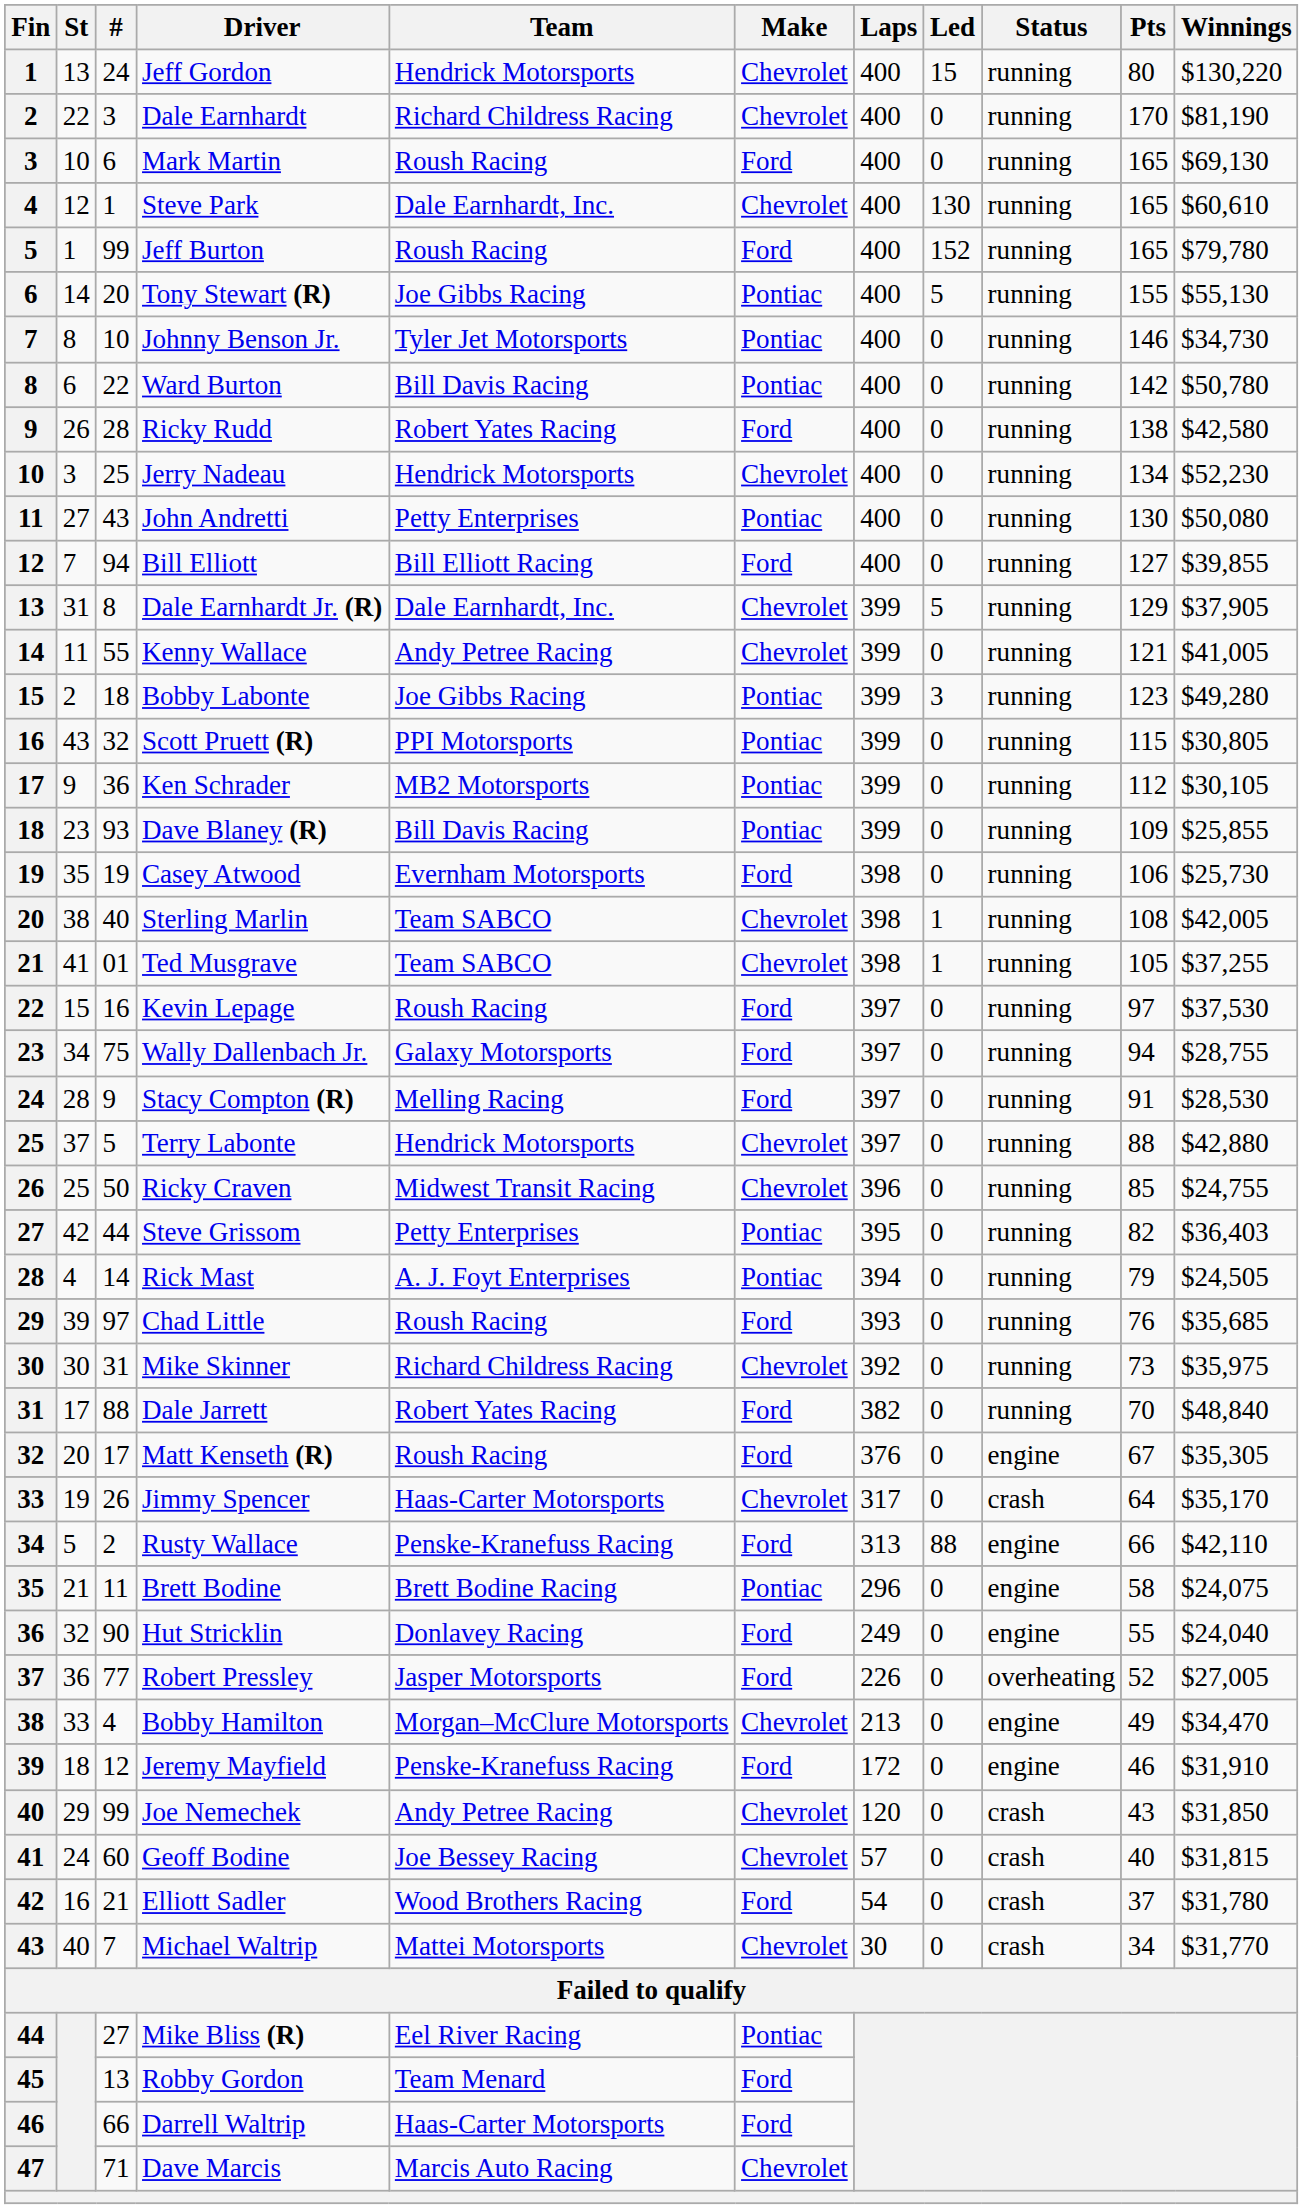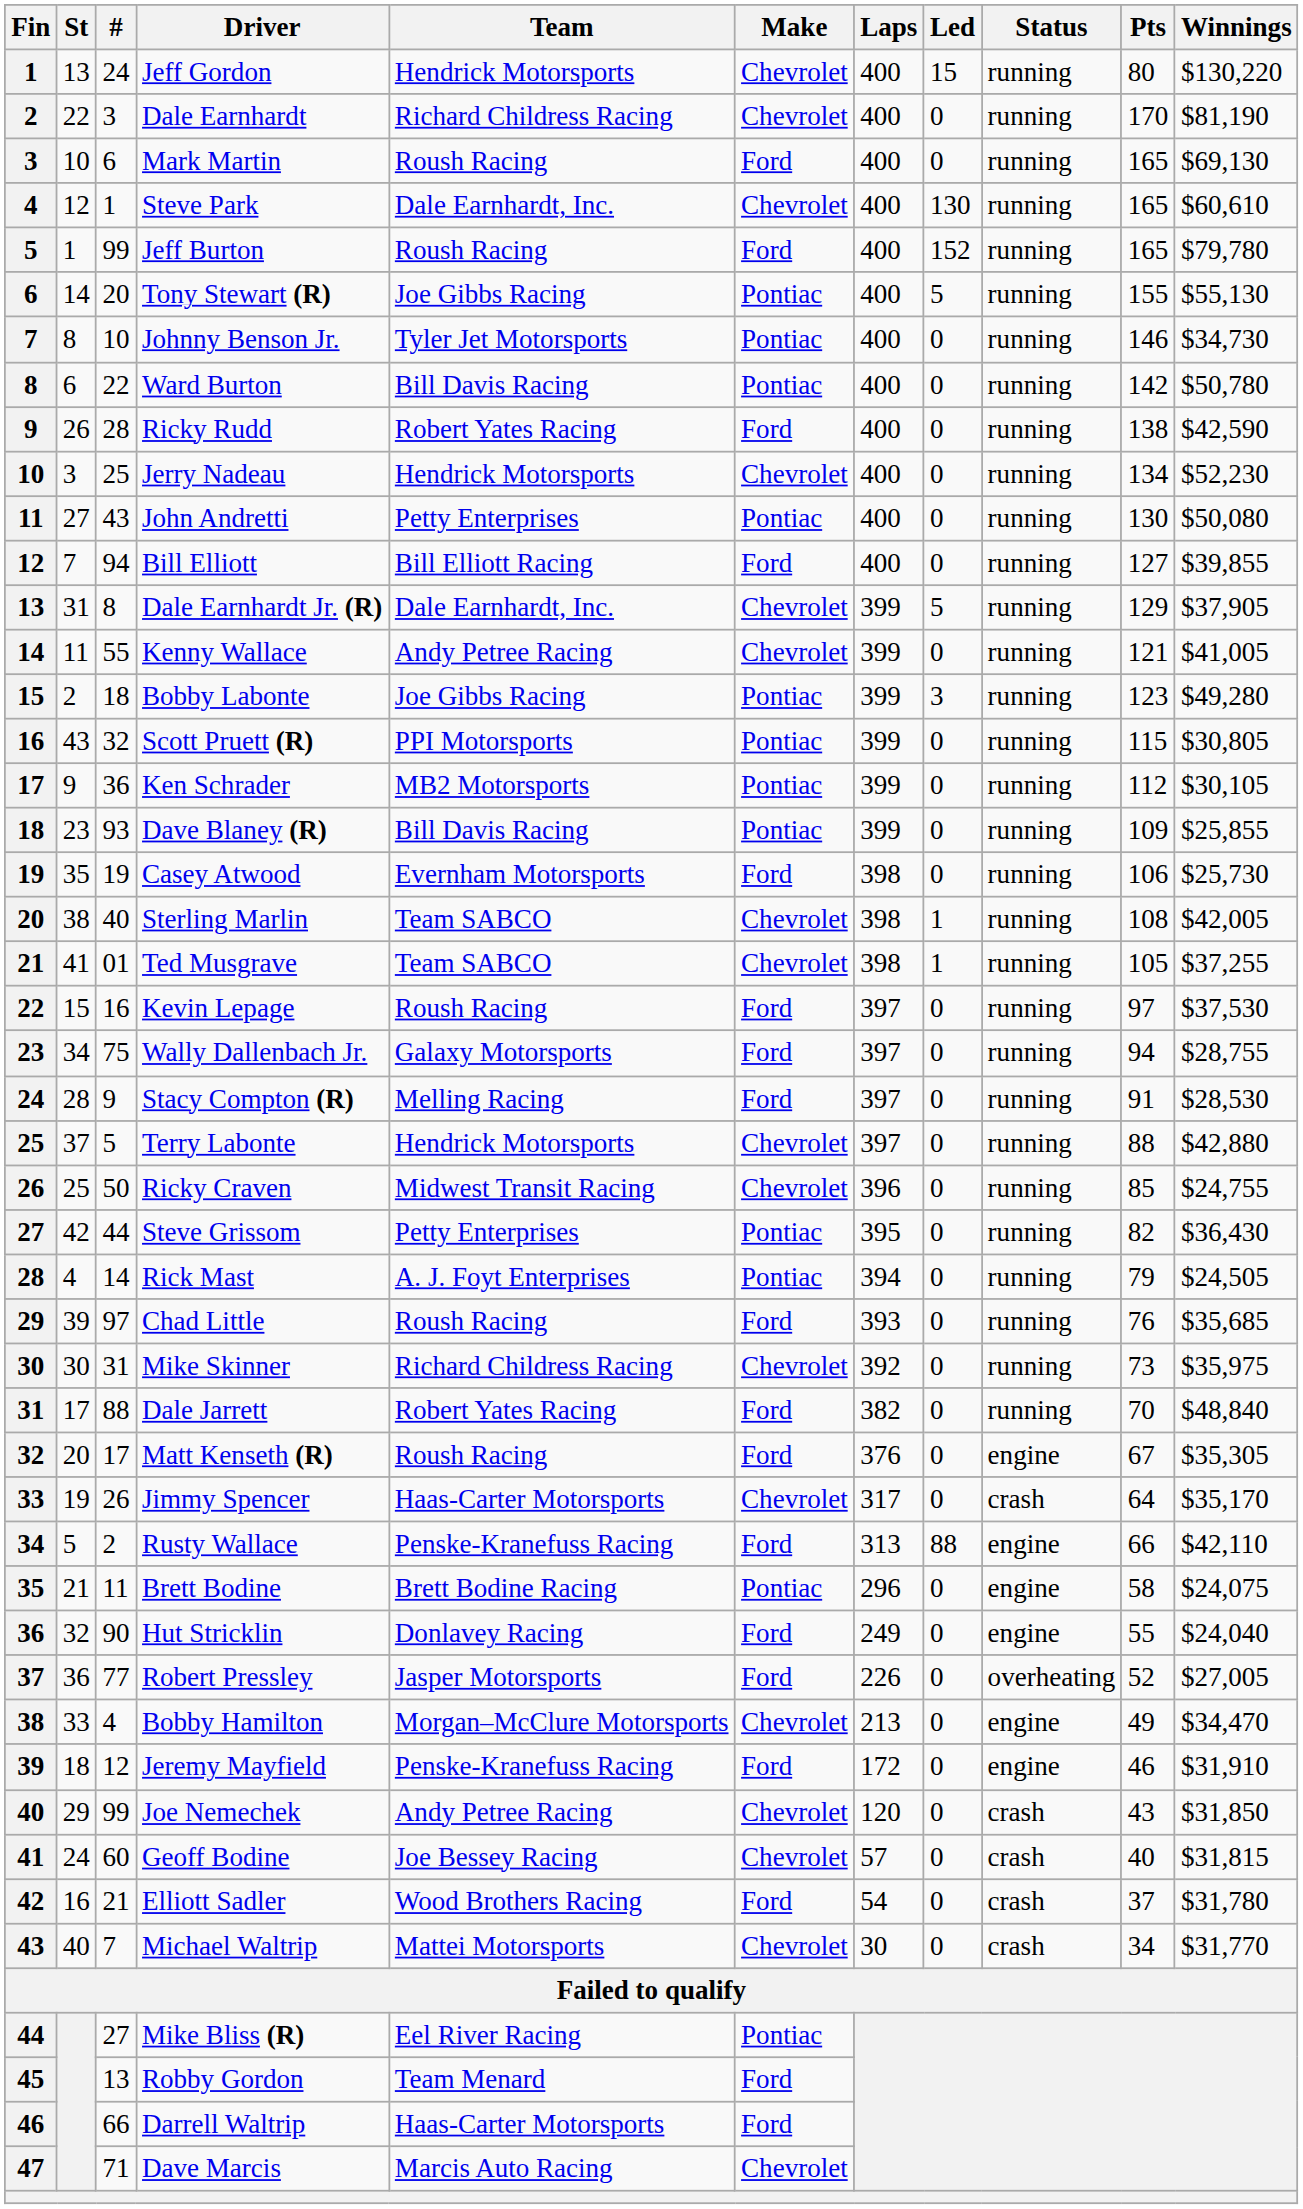 <table class="wikitable" style="font-size:95%">
 <tr>
 <th>Fin</th>
 <th>St</th>
 <th>#</th>
 <th>Driver</th>
 <th>Team</th>
 <th>Make</th>
 <th>Laps</th>
 <th>Led</th>
 <th>Status</th>
 <th>Pts</th>
 <th>Winnings</th>
 </tr>
 <tr>
 <th>1</th>
 <td>13</td>
 <td>24</td>
 <td><a href='#'>Jeff Gordon</a></td>
 <td><a href='#'>Hendrick Motorsports</a></td>
 <td><a href='#'>Chevrolet</a></td>
 <td>400</td>
 <td>15</td>
 <td>running</td>
 <td>80</td>
 <td>$130,220</td>
 </tr>
 <tr>
 <th>2</th>
 <td>22</td>
 <td>3</td>
 <td><a href='#'>Dale Earnhardt</a></td>
 <td><a href='#'>Richard Childress Racing</a></td>
 <td><a href='#'>Chevrolet</a></td>
 <td>400</td>
 <td>0</td>
 <td>running</td>
 <td>170</td>
 <td>$81,190</td>
 </tr>
 <tr>
 <th>3</th>
 <td>10</td>
 <td>6</td>
 <td><a href='#'>Mark Martin</a></td>
 <td><a href='#'>Roush Racing</a></td>
 <td><a href='#'>Ford</a></td>
 <td>400</td>
 <td>0</td>
 <td>running</td>
 <td>165</td>
 <td>$69,130</td>
 </tr>
 <tr>
 <th>4</th>
 <td>12</td>
 <td>1</td>
 <td><a href='#'>Steve Park</a></td>
 <td><a href='#'>Dale Earnhardt, Inc.</a></td>
 <td><a href='#'>Chevrolet</a></td>
 <td>400</td>
 <td>130</td>
 <td>running</td>
 <td>165</td>
 <td>$60,610</td>
 </tr>
 <tr>
 <th>5</th>
 <td>1</td>
 <td>99</td>
 <td><a href='#'>Jeff Burton</a></td>
 <td><a href='#'>Roush Racing</a></td>
 <td><a href='#'>Ford</a></td>
 <td>400</td>
 <td>152</td>
 <td>running</td>
 <td>165</td>
 <td>$79,780</td>
 </tr>
 <tr>
 <th>6</th>
 <td>14</td>
 <td>20</td>
 <td><a href='#'>Tony Stewart</a> <strong>(R)</strong></td>
 <td><a href='#'>Joe Gibbs Racing</a></td>
 <td><a href='#'>Pontiac</a></td>
 <td>400</td>
 <td>5</td>
 <td>running</td>
 <td>155</td>
 <td>$55,130</td>
 </tr>
 <tr>
 <th>7</th>
 <td>8</td>
 <td>10</td>
 <td><a href='#'>Johnny Benson Jr.</a></td>
 <td><a href='#'>Tyler Jet Motorsports</a></td>
 <td><a href='#'>Pontiac</a></td>
 <td>400</td>
 <td>0</td>
 <td>running</td>
 <td>146</td>
 <td>$34,730</td>
 </tr>
 <tr>
 <th>8</th>
 <td>6</td>
 <td>22</td>
 <td><a href='#'>Ward Burton</a></td>
 <td><a href='#'>Bill Davis Racing</a></td>
 <td><a href='#'>Pontiac</a></td>
 <td>400</td>
 <td>0</td>
 <td>running</td>
 <td>142</td>
 <td>$50,780</td>
 </tr>
 <tr>
 <th>9</th>
 <td>26</td>
 <td>28</td>
 <td><a href='#'>Ricky Rudd</a></td>
 <td><a href='#'>Robert Yates Racing</a></td>
 <td><a href='#'>Ford</a></td>
 <td>400</td>
 <td>0</td>
 <td>running</td>
 <td>138</td>
-<td>$42,580</td>
+<td>$42,590</td>
 </tr>
 <tr>
 <th>10</th>
 <td>3</td>
 <td>25</td>
 <td><a href='#'>Jerry Nadeau</a></td>
 <td><a href='#'>Hendrick Motorsports</a></td>
 <td><a href='#'>Chevrolet</a></td>
 <td>400</td>
 <td>0</td>
 <td>running</td>
 <td>134</td>
 <td>$52,230</td>
 </tr>
 <tr>
 <th>11</th>
 <td>27</td>
 <td>43</td>
 <td><a href='#'>John Andretti</a></td>
 <td><a href='#'>Petty Enterprises</a></td>
 <td><a href='#'>Pontiac</a></td>
 <td>400</td>
 <td>0</td>
 <td>running</td>
 <td>130</td>
 <td>$50,080</td>
 </tr>
 <tr>
 <th>12</th>
 <td>7</td>
 <td>94</td>
 <td><a href='#'>Bill Elliott</a></td>
 <td><a href='#'>Bill Elliott Racing</a></td>
 <td><a href='#'>Ford</a></td>
 <td>400</td>
 <td>0</td>
 <td>running</td>
 <td>127</td>
 <td>$39,855</td>
 </tr>
 <tr>
 <th>13</th>
 <td>31</td>
 <td>8</td>
 <td><a href='#'>Dale Earnhardt Jr.</a> <strong>(R)</strong></td>
 <td><a href='#'>Dale Earnhardt, Inc.</a></td>
 <td><a href='#'>Chevrolet</a></td>
 <td>399</td>
 <td>5</td>
 <td>running</td>
 <td>129</td>
 <td>$37,905</td>
 </tr>
 <tr>
 <th>14</th>
 <td>11</td>
 <td>55</td>
 <td><a href='#'>Kenny Wallace</a></td>
 <td><a href='#'>Andy Petree Racing</a></td>
 <td><a href='#'>Chevrolet</a></td>
 <td>399</td>
 <td>0</td>
 <td>running</td>
 <td>121</td>
 <td>$41,005</td>
 </tr>
 <tr>
 <th>15</th>
 <td>2</td>
 <td>18</td>
 <td><a href='#'>Bobby Labonte</a></td>
 <td><a href='#'>Joe Gibbs Racing</a></td>
 <td><a href='#'>Pontiac</a></td>
 <td>399</td>
 <td>3</td>
 <td>running</td>
 <td>123</td>
 <td>$49,280</td>
 </tr>
 <tr>
 <th>16</th>
 <td>43</td>
 <td>32</td>
 <td><a href='#'>Scott Pruett</a> <strong>(R)</strong></td>
 <td><a href='#'>PPI Motorsports</a></td>
 <td><a href='#'>Pontiac</a></td>
 <td>399</td>
 <td>0</td>
 <td>running</td>
 <td>115</td>
 <td>$30,805</td>
 </tr>
 <tr>
 <th>17</th>
 <td>9</td>
 <td>36</td>
 <td><a href='#'>Ken Schrader</a></td>
 <td><a href='#'>MB2 Motorsports</a></td>
 <td><a href='#'>Pontiac</a></td>
 <td>399</td>
 <td>0</td>
 <td>running</td>
 <td>112</td>
 <td>$30,105</td>
 </tr>
 <tr>
 <th>18</th>
 <td>23</td>
 <td>93</td>
 <td><a href='#'>Dave Blaney</a> <strong>(R)</strong></td>
 <td><a href='#'>Bill Davis Racing</a></td>
 <td><a href='#'>Pontiac</a></td>
 <td>399</td>
 <td>0</td>
 <td>running</td>
 <td>109</td>
 <td>$25,855</td>
 </tr>
 <tr>
 <th>19</th>
 <td>35</td>
 <td>19</td>
 <td><a href='#'>Casey Atwood</a></td>
 <td><a href='#'>Evernham Motorsports</a></td>
 <td><a href='#'>Ford</a></td>
 <td>398</td>
 <td>0</td>
 <td>running</td>
 <td>106</td>
 <td>$25,730</td>
 </tr>
 <tr>
 <th>20</th>
 <td>38</td>
 <td>40</td>
 <td><a href='#'>Sterling Marlin</a></td>
 <td><a href='#'>Team SABCO</a></td>
 <td><a href='#'>Chevrolet</a></td>
 <td>398</td>
 <td>1</td>
 <td>running</td>
 <td>108</td>
 <td>$42,005</td>
 </tr>
 <tr>
 <th>21</th>
 <td>41</td>
 <td>01</td>
 <td><a href='#'>Ted Musgrave</a></td>
 <td><a href='#'>Team SABCO</a></td>
 <td><a href='#'>Chevrolet</a></td>
 <td>398</td>
 <td>1</td>
 <td>running</td>
 <td>105</td>
 <td>$37,255</td>
 </tr>
 <tr>
 <th>22</th>
 <td>15</td>
 <td>16</td>
 <td><a href='#'>Kevin Lepage</a></td>
 <td><a href='#'>Roush Racing</a></td>
 <td><a href='#'>Ford</a></td>
 <td>397</td>
 <td>0</td>
 <td>running</td>
 <td>97</td>
 <td>$37,530</td>
 </tr>
 <tr>
 <th>23</th>
 <td>34</td>
 <td>75</td>
 <td><a href='#'>Wally Dallenbach Jr.</a></td>
 <td><a href='#'>Galaxy Motorsports</a></td>
 <td><a href='#'>Ford</a></td>
 <td>397</td>
 <td>0</td>
 <td>running</td>
 <td>94</td>
 <td>$28,755</td>
 </tr>
 <tr>
 <th>24</th>
 <td>28</td>
 <td>9</td>
 <td><a href='#'>Stacy Compton</a> <strong>(R)</strong></td>
 <td><a href='#'>Melling Racing</a></td>
 <td><a href='#'>Ford</a></td>
 <td>397</td>
 <td>0</td>
 <td>running</td>
 <td>91</td>
 <td>$28,530</td>
 </tr>
 <tr>
 <th>25</th>
 <td>37</td>
 <td>5</td>
 <td><a href='#'>Terry Labonte</a></td>
 <td><a href='#'>Hendrick Motorsports</a></td>
 <td><a href='#'>Chevrolet</a></td>
 <td>397</td>
 <td>0</td>
 <td>running</td>
 <td>88</td>
 <td>$42,880</td>
 </tr>
 <tr>
 <th>26</th>
 <td>25</td>
 <td>50</td>
 <td><a href='#'>Ricky Craven</a></td>
 <td><a href='#'>Midwest Transit Racing</a></td>
 <td><a href='#'>Chevrolet</a></td>
 <td>396</td>
 <td>0</td>
 <td>running</td>
 <td>85</td>
 <td>$24,755</td>
 </tr>
 <tr>
 <th>27</th>
 <td>42</td>
 <td>44</td>
 <td><a href='#'>Steve Grissom</a></td>
 <td><a href='#'>Petty Enterprises</a></td>
 <td><a href='#'>Pontiac</a></td>
 <td>395</td>
 <td>0</td>
 <td>running</td>
 <td>82</td>
-<td>$36,403</td>
+<td>$36,430</td>
 </tr>
 <tr>
 <th>28</th>
 <td>4</td>
 <td>14</td>
 <td><a href='#'>Rick Mast</a></td>
 <td><a href='#'>A. J. Foyt Enterprises</a></td>
 <td><a href='#'>Pontiac</a></td>
 <td>394</td>
 <td>0</td>
 <td>running</td>
 <td>79</td>
 <td>$24,505</td>
 </tr>
 <tr>
 <th>29</th>
 <td>39</td>
 <td>97</td>
 <td><a href='#'>Chad Little</a></td>
 <td><a href='#'>Roush Racing</a></td>
 <td><a href='#'>Ford</a></td>
 <td>393</td>
 <td>0</td>
 <td>running</td>
 <td>76</td>
 <td>$35,685</td>
 </tr>
 <tr>
 <th>30</th>
 <td>30</td>
 <td>31</td>
 <td><a href='#'>Mike Skinner</a></td>
 <td><a href='#'>Richard Childress Racing</a></td>
 <td><a href='#'>Chevrolet</a></td>
 <td>392</td>
 <td>0</td>
 <td>running</td>
 <td>73</td>
 <td>$35,975</td>
 </tr>
 <tr>
 <th>31</th>
 <td>17</td>
 <td>88</td>
 <td><a href='#'>Dale Jarrett</a></td>
 <td><a href='#'>Robert Yates Racing</a></td>
 <td><a href='#'>Ford</a></td>
 <td>382</td>
 <td>0</td>
 <td>running</td>
 <td>70</td>
 <td>$48,840</td>
 </tr>
 <tr>
 <th>32</th>
 <td>20</td>
 <td>17</td>
 <td><a href='#'>Matt Kenseth</a> <strong>(R)</strong></td>
 <td><a href='#'>Roush Racing</a></td>
 <td><a href='#'>Ford</a></td>
 <td>376</td>
 <td>0</td>
 <td>engine</td>
 <td>67</td>
 <td>$35,305</td>
 </tr>
 <tr>
 <th>33</th>
 <td>19</td>
 <td>26</td>
 <td><a href='#'>Jimmy Spencer</a></td>
 <td><a href='#'>Haas-Carter Motorsports</a></td>
 <td><a href='#'>Chevrolet</a></td>
 <td>317</td>
 <td>0</td>
 <td>crash</td>
 <td>64</td>
 <td>$35,170</td>
 </tr>
 <tr>
 <th>34</th>
 <td>5</td>
 <td>2</td>
 <td><a href='#'>Rusty Wallace</a></td>
 <td><a href='#'>Penske-Kranefuss Racing</a></td>
 <td><a href='#'>Ford</a></td>
 <td>313</td>
 <td>88</td>
 <td>engine</td>
 <td>66</td>
 <td>$42,110</td>
 </tr>
 <tr>
 <th>35</th>
 <td>21</td>
 <td>11</td>
 <td><a href='#'>Brett Bodine</a></td>
 <td><a href='#'>Brett Bodine Racing</a></td>
 <td><a href='#'>Pontiac</a></td>
 <td>296</td>
 <td>0</td>
 <td>engine</td>
 <td>58</td>
 <td>$24,075</td>
 </tr>
 <tr>
 <th>36</th>
 <td>32</td>
 <td>90</td>
 <td><a href='#'>Hut Stricklin</a></td>
 <td><a href='#'>Donlavey Racing</a></td>
 <td><a href='#'>Ford</a></td>
 <td>249</td>
 <td>0</td>
 <td>engine</td>
 <td>55</td>
 <td>$24,040</td>
 </tr>
 <tr>
 <th>37</th>
 <td>36</td>
 <td>77</td>
 <td><a href='#'>Robert Pressley</a></td>
 <td><a href='#'>Jasper Motorsports</a></td>
 <td><a href='#'>Ford</a></td>
 <td>226</td>
 <td>0</td>
 <td>overheating</td>
 <td>52</td>
 <td>$27,005</td>
 </tr>
 <tr>
 <th>38</th>
 <td>33</td>
 <td>4</td>
 <td><a href='#'>Bobby Hamilton</a></td>
 <td><a href='#'>Morgan–McClure Motorsports</a></td>
 <td><a href='#'>Chevrolet</a></td>
 <td>213</td>
 <td>0</td>
 <td>engine</td>
 <td>49</td>
 <td>$34,470</td>
 </tr>
 <tr>
 <th>39</th>
 <td>18</td>
 <td>12</td>
 <td><a href='#'>Jeremy Mayfield</a></td>
 <td><a href='#'>Penske-Kranefuss Racing</a></td>
 <td><a href='#'>Ford</a></td>
 <td>172</td>
 <td>0</td>
 <td>engine</td>
 <td>46</td>
 <td>$31,910</td>
 </tr>
 <tr>
 <th>40</th>
 <td>29</td>
 <td>99</td>
 <td><a href='#'>Joe Nemechek</a></td>
 <td><a href='#'>Andy Petree Racing</a></td>
 <td><a href='#'>Chevrolet</a></td>
 <td>120</td>
 <td>0</td>
 <td>crash</td>
 <td>43</td>
 <td>$31,850</td>
 </tr>
 <tr>
 <th>41</th>
 <td>24</td>
 <td>60</td>
 <td><a href='#'>Geoff Bodine</a></td>
 <td><a href='#'>Joe Bessey Racing</a></td>
 <td><a href='#'>Chevrolet</a></td>
 <td>57</td>
 <td>0</td>
 <td>crash</td>
 <td>40</td>
 <td>$31,815</td>
 </tr>
 <tr>
 <th>42</th>
 <td>16</td>
 <td>21</td>
 <td><a href='#'>Elliott Sadler</a></td>
 <td><a href='#'>Wood Brothers Racing</a></td>
 <td><a href='#'>Ford</a></td>
 <td>54</td>
 <td>0</td>
 <td>crash</td>
 <td>37</td>
 <td>$31,780</td>
 </tr>
 <tr>
 <th>43</th>
 <td>40</td>
 <td>7</td>
 <td><a href='#'>Michael Waltrip</a></td>
 <td><a href='#'>Mattei Motorsports</a></td>
 <td><a href='#'>Chevrolet</a></td>
 <td>30</td>
 <td>0</td>
 <td>crash</td>
 <td>34</td>
 <td>$31,770</td>
 </tr>
 <tr>
 <th colspan="11">Failed to qualify</th>
 </tr>
 <tr>
 <th>44</th>
 <th rowspan="4"></th>
 <td>27</td>
 <td><a href='#'>Mike Bliss</a> <strong>(R)</strong></td>
 <td><a href='#'>Eel River Racing</a></td>
 <td><a href='#'>Pontiac</a></td>
 <th colspan="5" rowspan="4"></th>
 </tr>
 <tr>
 <th>45</th>
 <td>13</td>
 <td><a href='#'>Robby Gordon</a></td>
 <td><a href='#'>Team Menard</a></td>
 <td><a href='#'>Ford</a></td>
 </tr>
 <tr>
 <th>46</th>
 <td>66</td>
 <td><a href='#'>Darrell Waltrip</a></td>
 <td><a href='#'>Haas-Carter Motorsports</a></td>
 <td><a href='#'>Ford</a></td>
 </tr>
 <tr>
 <th>47</th>
 <td>71</td>
 <td><a href='#'>Dave Marcis</a></td>
 <td><a href='#'>Marcis Auto Racing</a></td>
 <td><a href='#'>Chevrolet</a></td>
 </tr>
 <tr>
 <th colspan="11"></th>
 </tr>
 </table>
